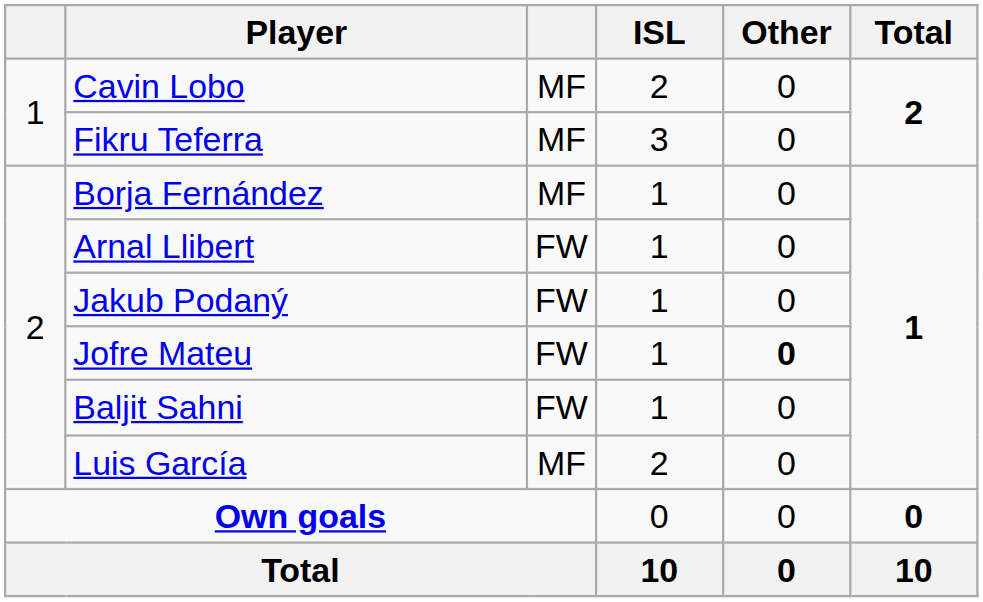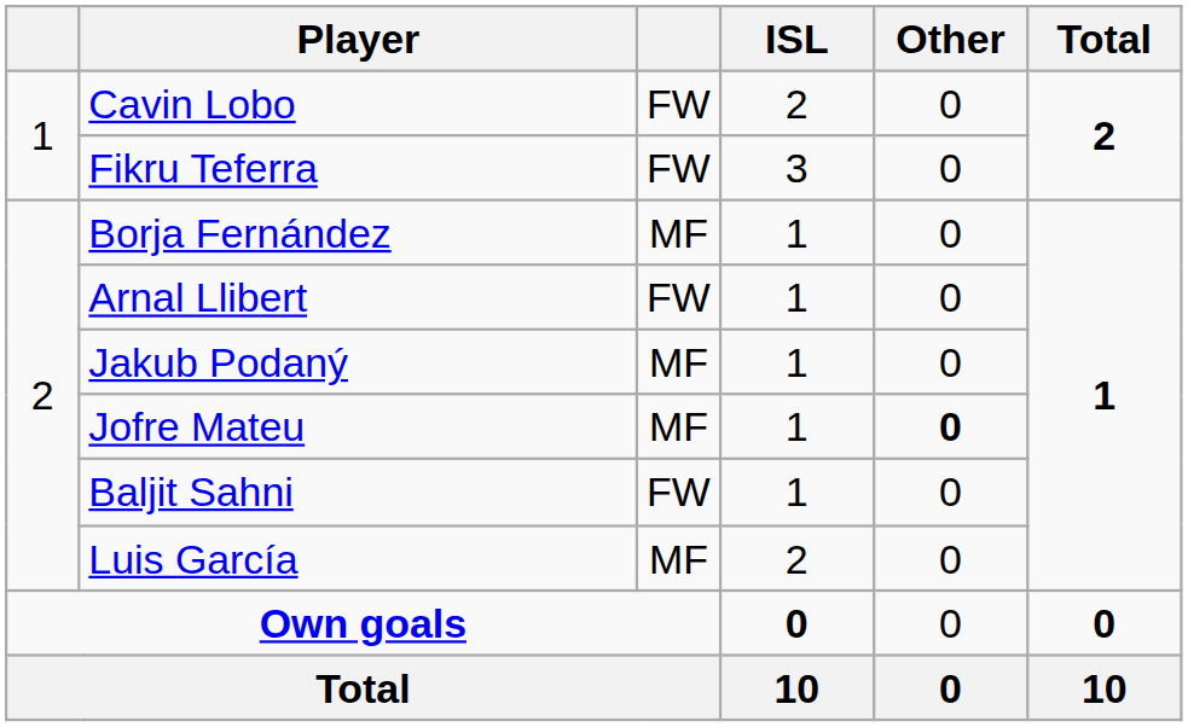 <table class="wikitable sortable" style="font-size: 95%; text-align: center;">
 <tr>
 <th width=20></th>
 <th width=200>Player</th>
 <th width=20></th>
 <th width=50>ISL</th>
 <th width=50>Other</th>
 <th width=50><strong>Total</strong></th>
 </tr>
 <tr>
 <td rowspan="2">1</td>
 <td align=left> <a href='#'>Cavin Lobo</a></td>
-<td>MF</td>
+<td>FW</td>
 <td>2</td>
 <td>0</td>
 <td rowspan="2"><strong>2</strong></td>
 </tr>
 <tr>
 <td align=left> <a href='#'>Fikru Teferra</a></td>
-<td>MF</td>
+<td>FW</td>
 <td>3</td>
 <td>0</td>
 </tr>
 <tr>
 <td rowspan="6">2</td>
 <td align=left> <a href='#'>Borja Fernández</a></td>
 <td>MF</td>
 <td>1</td>
 <td>0</td>
 <td rowspan="6"><strong>1</strong></td>
 </tr>
 <tr>
 <td align=left> <a href='#'>Arnal Llibert</a></td>
 <td>FW</td>
 <td>1</td>
 <td>0</td>
 </tr>
 <tr>
 <td align=left> <a href='#'>Jakub Podaný</a></td>
-<td>FW</td>
+<td>MF</td>
 <td>1</td>
 <td>0</td>
 </tr>
 <tr>
 <td align=left> <a href='#'>Jofre Mateu</a></td>
-<td>FW</td>
+<td>MF</td>
 <td>1</td>
 <td><strong>0</strong></td>
 </tr>
 <tr>
 <td align=left> <a href='#'>Baljit Sahni</a></td>
 <td>FW</td>
 <td>1</td>
 <td>0</td>
 </tr>
 <tr>
 <td align=left> <a href='#'>Luis García</a></td>
 <td>MF</td>
 <td>2</td>
 <td>0</td>
 </tr>
 <tr>
 <td colspan=3><strong><a href='#'>Own goals</a></strong></td>
-<td>0</td>
+<td><strong>0</strong></td>
 <td>0</td>
 <td><strong>0</strong></td>
 </tr>
 <tr>
 <th colspan=3><strong>Total</strong></th>
 <th><strong>10</strong></th>
 <th><strong>0</strong></th>
 <th><strong>10</strong></th>
 </tr>
 </table>
